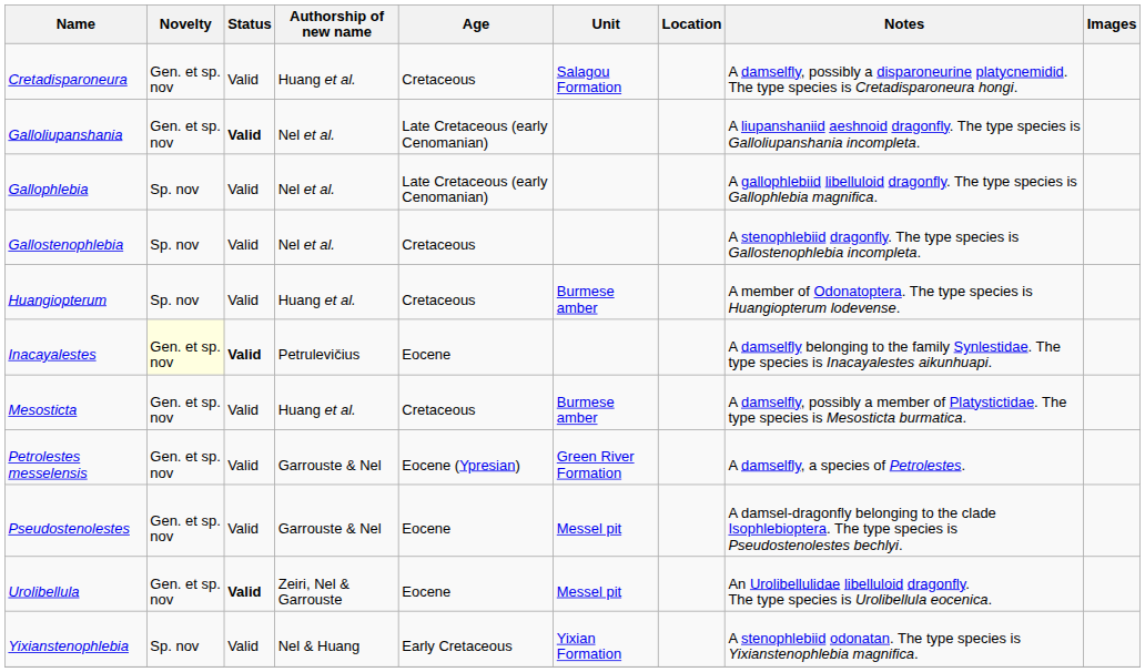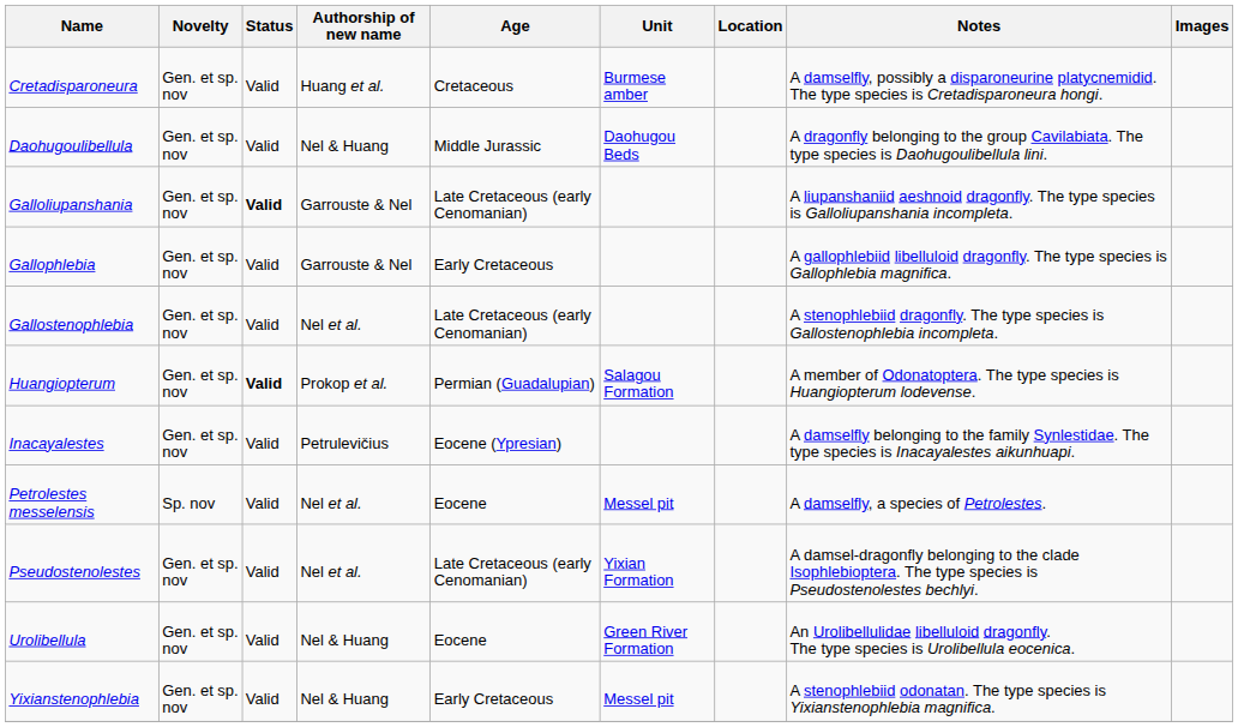 <table class="wikitable sortable" align="center" width="100%">
 <tr>
 <th>Name</th>
 <th>Novelty</th>
 <th>Status</th>
 <th>Authorship of new name</th>
 <th>Age</th>
 <th>Unit</th>
 <th>Location</th>
 <th>Notes</th>
 <th>Images</th>
 </tr>
 <tr>
 <td><br><em><a href='#'>Cretadisparoneura</a></em></td>
 <td><br>Gen. et sp. nov</td>
 <td><br>Valid</td>
 <td><br>Huang <em>et al.</em></td>
 <td><br>Cretaceous</td>
-<td><br><a href='#'>Salagou Formation</a></td>
+<td><br><a href='#'>Burmese amber</a></td>
 <td><br></td>
 <td><br>A <a href='#'>damselfly</a>, possibly a <a href='#'>disparoneurine</a> <a href='#'>platycnemidid</a>. The type species is <em>Cretadisparoneura hongi</em>.</td>
+<td></td>
+</tr>
+<tr>
+<td><br><em><a href='#'>Daohugoulibellula</a></em></td>
+<td><br>Gen. et sp. nov</td>
+<td><br>Valid</td>
+<td><br>Nel & Huang</td>
+<td><br>Middle Jurassic</td>
+<td><br><a href='#'>Daohugou Beds</a></td>
+<td><br></td>
+<td><br>A <a href='#'>dragonfly</a> belonging to the group <a href='#'>Cavilabiata</a>. The type species is <em>Daohugoulibellula lini</em>.</td>
 <td></td>
 </tr>
 <tr>
 <td><br><em><a href='#'>Galloliupanshania</a></em></td>
 <td><br>Gen. et sp. nov</td>
 <td><strong><br>Valid</strong></td>
-<td><br>Nel <em>et al.</em></td>
+<td><br>Garrouste & Nel</td>
 <td><br>Late Cretaceous (early Cenomanian)</td>
 <td></td>
 <td><br></td>
 <td><br>A <a href='#'>liupanshaniid</a> <a href='#'>aeshnoid</a> <a href='#'>dragonfly</a>. The type species is <em>Galloliupanshania incompleta</em>.</td>
 <td></td>
 </tr>
 <tr>
 <td><br><em><a href='#'>Gallophlebia</a></em></td>
-<td><br>Sp. nov</td>
+<td><br>Gen. et sp. nov</td>
 <td><br>Valid</td>
-<td><br>Nel <em>et al.</em></td>
-<td><br>Late Cretaceous (early Cenomanian)</td>
+<td><br>Garrouste & Nel</td>
+<td><br>Early Cretaceous</td>
 <td></td>
 <td><br></td>
 <td><br>A <a href='#'>gallophlebiid</a> <a href='#'>libelluloid</a> <a href='#'>dragonfly</a>. The type species is <em>Gallophlebia magnifica</em>.</td>
 <td></td>
 </tr>
 <tr>
 <td><br><em><a href='#'>Gallostenophlebia</a></em></td>
-<td><br>Sp. nov</td>
+<td><br>Gen. et sp. nov</td>
 <td><br>Valid</td>
 <td><br>Nel <em>et al.</em></td>
-<td><br>Cretaceous</td>
+<td><br>Late Cretaceous (early Cenomanian)</td>
 <td></td>
 <td><br></td>
 <td><br>A <a href='#'>stenophlebiid</a> <a href='#'>dragonfly</a>. The type species is <em>Gallostenophlebia incompleta</em>.</td>
 <td></td>
 </tr>
 <tr>
 <td><br><em><a href='#'>Huangiopterum</a></em></td>
-<td><br>Sp. nov</td>
-<td><br>Valid</td>
-<td><br>Huang <em>et al.</em></td>
-<td><br>Cretaceous</td>
-<td><br><a href='#'>Burmese amber</a></td>
+<td><br>Gen. et sp. nov</td>
+<td><strong><br>Valid</strong></td>
+<td><br>Prokop <em>et al.</em></td>
+<td><br>Permian (<a href='#'>Guadalupian</a>)</td>
+<td><br><a href='#'>Salagou Formation</a></td>
 <td><br></td>
 <td><br>A member of <a href='#'>Odonatoptera</a>. The type species is <em>Huangiopterum lodevense</em>.</td>
 <td></td>
 </tr>
 <tr>
 <td><br><em><a href='#'>Inacayalestes</a></em></td>
-<td style="background: lightyellow;"><br>Gen. et sp. nov</td>
-<td><strong><br>Valid</strong></td>
+<td><br>Gen. et sp. nov</td>
+<td><br>Valid</td>
 <td><br>Petrulevičius</td>
-<td><br>Eocene</td>
+<td><br>Eocene (<a href='#'>Ypresian</a>)</td>
 <td></td>
 <td><br></td>
 <td><br>A <a href='#'>damselfly</a> belonging to the family <a href='#'>Synlestidae</a>. The type species is <em>Inacayalestes aikunhuapi</em>.</td>
 <td></td>
 </tr>
 <tr>
-<td><br><em><a href='#'>Mesosticta</a></em></td>
-<td><br>Gen. et sp. nov</td>
+<td><br><em><a href='#'>Petrolestes messelensis</a></em></td>
+<td><br>Sp. nov</td>
 <td><br>Valid</td>
-<td><br>Huang <em>et al.</em></td>
-<td><br>Cretaceous</td>
-<td><br><a href='#'>Burmese amber</a></td>
-<td><br></td>
-<td><br>A <a href='#'>damselfly</a>, possibly a member of <a href='#'>Platystictidae</a>. The type species is <em>Mesosticta burmatica</em>.</td>
-<td></td>
-</tr>
-<tr>
-<td><br><em><a href='#'>Petrolestes messelensis</a></em></td>
-<td><br>Gen. et sp. nov</td>
-<td><br>Valid</td>
-<td><br>Garrouste & Nel</td>
-<td><br>Eocene (<a href='#'>Ypresian</a>)</td>
-<td><br><a href='#'>Green River Formation</a></td>
+<td><br>Nel <em>et al.</em></td>
+<td><br>Eocene</td>
+<td><br><a href='#'>Messel pit</a></td>
 <td><br></td>
 <td><br>A <a href='#'>damselfly</a>, a species of <em><a href='#'>Petrolestes</a></em>.</td>
 <td></td>
 </tr>
 <tr>
 <td><br><em><a href='#'>Pseudostenolestes</a></em></td>
 <td><br>Gen. et sp. nov</td>
 <td><br>Valid</td>
-<td><br>Garrouste & Nel</td>
-<td><br>Eocene</td>
-<td><br><a href='#'>Messel pit</a></td>
+<td><br>Nel <em>et al.</em></td>
+<td><br>Late Cretaceous (early Cenomanian)</td>
+<td><br><a href='#'>Yixian Formation</a></td>
 <td><br></td>
 <td><br>A damsel-dragonfly belonging to the clade <a href='#'>Isophlebioptera</a>. The type species is <em>Pseudostenolestes bechlyi</em>.</td>
 <td></td>
 </tr>
 <tr>
 <td><br><em><a href='#'>Urolibellula</a></em></td>
 <td><br>Gen. et sp. nov</td>
-<td><strong><br>Valid</strong></td>
-<td><br>Zeiri, Nel & Garrouste</td>
+<td><br>Valid</td>
+<td><br>Nel & Huang</td>
 <td><br>Eocene</td>
-<td><br><a href='#'>Messel pit</a></td>
+<td><br><a href='#'>Green River Formation</a></td>
 <td><br><br></td>
 <td><br>An <a href='#'>Urolibellulidae</a> <a href='#'>libelluloid</a> <a href='#'>dragonfly</a>.<br>The type species is <em>Urolibellula eocenica</em>.</td>
 <td></td>
 </tr>
 <tr>
 <td><br><em><a href='#'>Yixianstenophlebia</a></em></td>
-<td><br>Sp. nov</td>
+<td><br>Gen. et sp. nov</td>
 <td><br>Valid</td>
 <td><br>Nel & Huang</td>
 <td><br>Early Cretaceous</td>
-<td><br><a href='#'>Yixian Formation</a></td>
+<td><br><a href='#'>Messel pit</a></td>
 <td><br></td>
 <td><br>A <a href='#'>stenophlebiid</a> <a href='#'>odonatan</a>. The type species is <em>Yixianstenophlebia magnifica</em>.</td>
 <td></td>
 </tr>
 <tr>
 </tr>
 </table>
